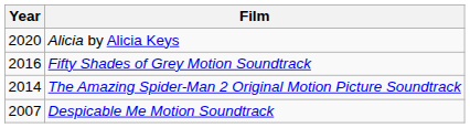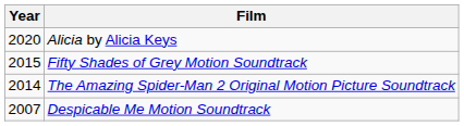 <table class="wikitable">
 <tr>
 <th>Year</th>
 <th>Film</th>
 </tr>
 <tr>
 <td>2020</td>
 <td><em>Alicia</em> by <a href='#'>Alicia Keys</a></td>
 </tr>
 <tr>
-<td>2016</td>
+<td>2015</td>
 <td><em><a href='#'>Fifty Shades of Grey Motion Soundtrack</a></em></td>
 </tr>
 <tr>
 <td>2014</td>
 <td><em><a href='#'>The Amazing Spider-Man 2 Original Motion Picture Soundtrack</a></em></td>
 </tr>
 <tr>
 <td>2007</td>
 <td><em><a href='#'>Despicable Me Motion Soundtrack</a></em></td>
 </tr>
 </table>
